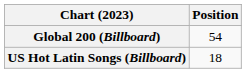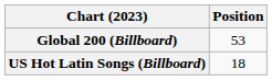 <table class="wikitable sortable plainrowheaders" style="text-align:center">
 <tr>
 <th scope="col">Chart (2023)</th>
 <th scope="col">Position</th>
 </tr>
 <tr>
 <th scope="row">Global 200 (<em>Billboard</em>)</th>
-<td>54</td>
+<td>53</td>
 </tr>
 <tr>
 <th scope="row">US Hot Latin Songs (<em>Billboard</em>)</th>
 <td>18</td>
 </tr>
 </table>
